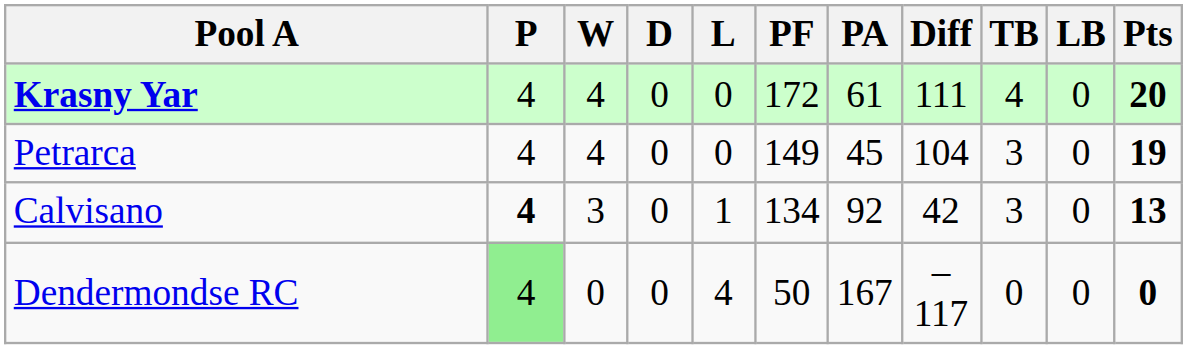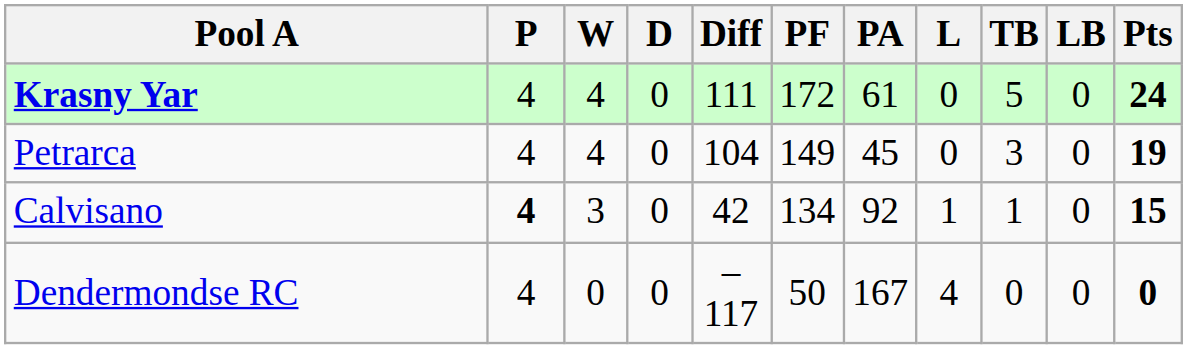 <table class="wikitable" style="text-align: center;">
 <tr>
 <th width="200">Pool A</th>
 <th width="25">P</th>
 <th width="20">W</th>
 <th width="20">D</th>
-<th width="20">L</th>
+<th width="20">Diff</th>
 <th width="20">PF</th>
 <th width="20">PA</th>
-<th width="20">Diff</th>
+<th width="20">L</th>
 <th width="20">TB</th>
 <th width="20">LB</th>
 <th width="20">Pts</th>
 </tr>
 <tr bgcolor="#ccffcc">
 <td style="text-align:left;"> <strong><a href='#'>Krasny Yar</a></strong></td>
 <td>4</td>
 <td>4</td>
 <td>0</td>
-<td>0</td>
+<td>111</td>
 <td>172</td>
 <td>61</td>
-<td>111</td>
-<td>4</td>
 <td>0</td>
-<td><strong>20</strong></td>
+<td>5</td>
+<td>0</td>
+<td><strong>24</strong></td>
 </tr>
 <tr>
 <td style="text-align:left;"> <a href='#'>Petrarca</a></td>
 <td>4</td>
 <td>4</td>
 <td>0</td>
-<td>0</td>
+<td>104</td>
 <td>149</td>
 <td>45</td>
-<td>104</td>
+<td>0</td>
 <td>3</td>
 <td>0</td>
 <td><strong>19</strong></td>
 </tr>
 <tr>
 <td style="text-align:left;"> <a href='#'>Calvisano</a></td>
 <td><strong>4</strong></td>
 <td>3</td>
 <td>0</td>
-<td>1</td>
+<td>42</td>
 <td>134</td>
 <td>92</td>
-<td>42</td>
-<td>3</td>
+<td>1</td>
+<td>1</td>
 <td>0</td>
-<td><strong>13</strong></td>
+<td><strong>15</strong></td>
 </tr>
 <tr>
 <td style="text-align:left;"> <a href='#'>Dendermondse RC</a></td>
-<td style="background: lightgreen;">4</td>
+<td>4</td>
 <td>0</td>
 <td>0</td>
-<td>4</td>
+<td>–117</td>
 <td>50</td>
 <td>167</td>
-<td>–117</td>
+<td>4</td>
 <td>0</td>
 <td>0</td>
 <td><strong>0</strong></td>
 </tr>
 </table>
